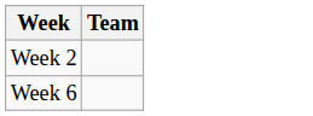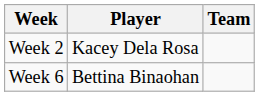 <table class="wikitable">
 <tr>
 <th>Week</th>
+<th>Player</th>
 <th>Team</th>
 </tr>
 <tr>
 <td>Week 2</td>
+<td> Kacey Dela Rosa</td>
 <td></td>
 </tr>
 <tr>
 <td>Week 6</td>
+<td> Bettina Binaohan</td>
 <td></td>
 </tr>
 </table>
